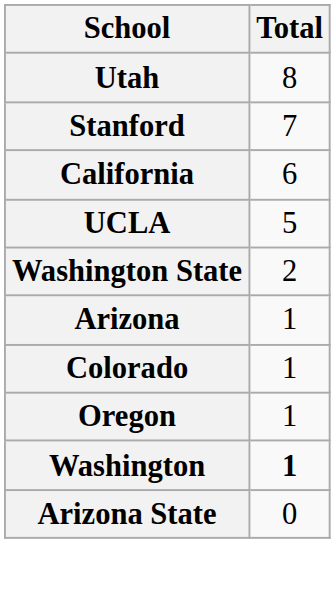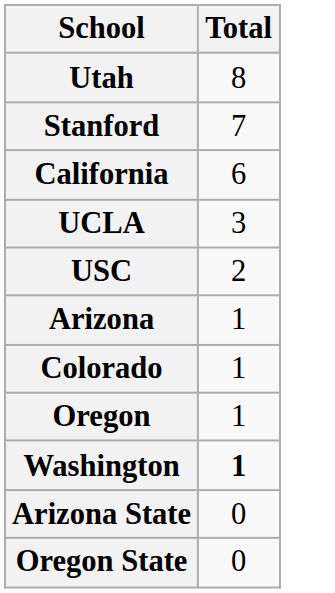 <table class=wikitable style="text-align:center">
 <tr>
 <th>School</th>
 <th>Total</th>
 </tr>
 <tr>
 <th style=>Utah</th>
 <td>8</td>
 </tr>
 <tr>
 <th style=>Stanford</th>
 <td>7</td>
 </tr>
 <tr>
 <th style=>California</th>
 <td>6</td>
 </tr>
 <tr>
 <th style=>UCLA</th>
-<td>5</td>
+<td>3</td>
 </tr>
 <tr>
-<th style=>Washington State</th>
+<th style=>USC</th>
 <td>2</td>
 </tr>
 <tr>
 <th style=>Arizona</th>
 <td>1</td>
 </tr>
 <tr>
 <th style=>Colorado</th>
 <td>1</td>
 </tr>
 <tr>
 <th style=>Oregon</th>
 <td>1</td>
 </tr>
 <tr>
 <th style=>Washington</th>
 <td><strong>1</strong></td>
 </tr>
 <tr>
 <th style=>Arizona State</th>
 <td>0</td>
 </tr>
+<tr>
+<th style=>Oregon State</th>
+<td>0</td>
+</tr>
 </table>
